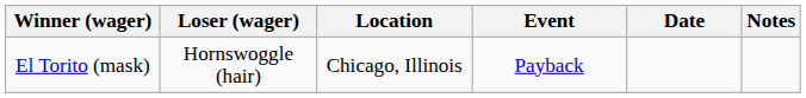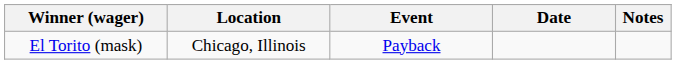 <table class="wikitable sortable" width=100%  style="text-align: center">
 <tr>
 <th width=20% scope="col">Winner (wager)</th>
-<th width=20% scope="col">Loser (wager)</th>
 <th width=20% scope="col">Location</th>
 <th width=20% scope="col">Event</th>
 <th width=15% scope="col">Date</th>
 <th class="unsortable" width=5% scope="col">Notes</th>
 </tr>
 <tr>
 <td><a href='#'>El Torito</a> (mask)</td>
-<td>Hornswoggle (hair)</td>
 <td>Chicago, Illinois</td>
 <td><a href='#'>Payback</a></td>
 <td></td>
 <td></td>
 </tr>
 </table>
